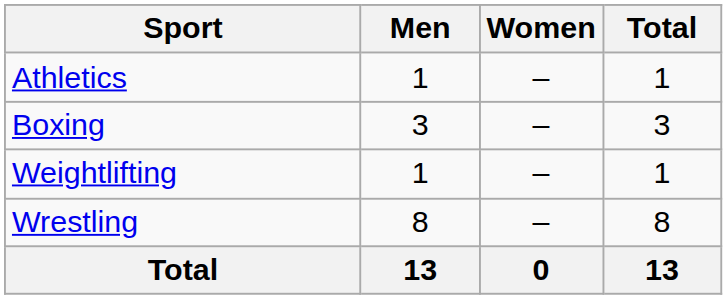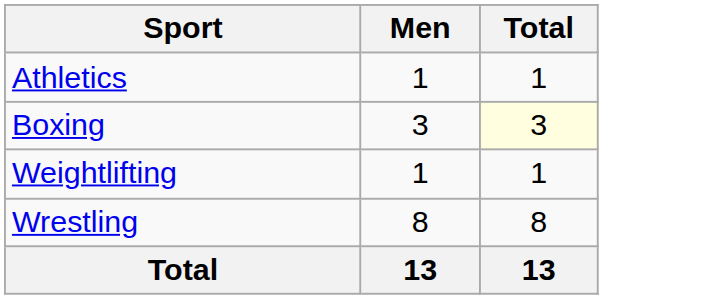 <table class="wikitable sortable" style="text-align:center;">
 <tr>
 <th width=180>Sport</th>
 <th width=55>Men</th>
-<th width=55>Women</th>
 <th width=55>Total</th>
 </tr>
 <tr>
 <td align=left><a href='#'>Athletics</a></td>
 <td>1</td>
-<td>–</td>
 <td>1</td>
 </tr>
 <tr>
 <td align=left><a href='#'>Boxing</a></td>
 <td>3</td>
-<td>–</td>
-<td>3</td>
+<td style="background: lightyellow;">3</td>
 </tr>
 <tr>
 <td align=left><a href='#'>Weightlifting</a></td>
 <td>1</td>
-<td>–</td>
 <td>1</td>
 </tr>
 <tr>
 <td align=left><a href='#'>Wrestling</a></td>
 <td>8</td>
-<td>–</td>
 <td>8</td>
 </tr>
 <tr>
 <th>Total</th>
 <th>13</th>
-<th>0</th>
 <th>13</th>
 </tr>
 </table>
